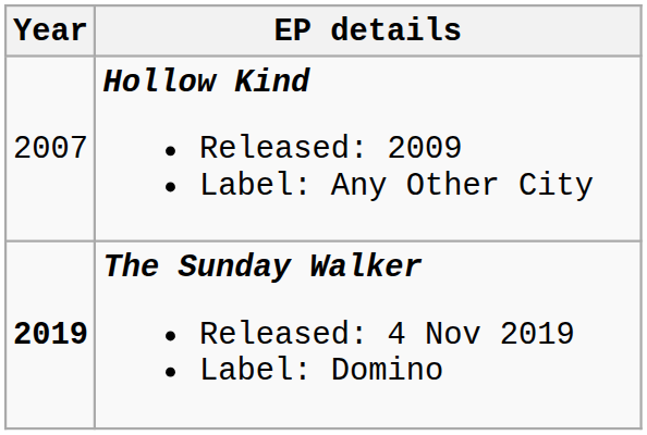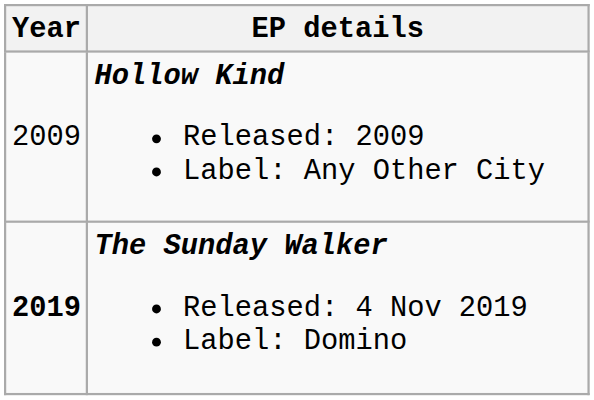 <table class="wikitable">
 <tr>
 <th>Year</th>
 <th width="220">EP details</th>
 </tr>
 <tr>
-<td align="center">2007</td>
+<td align="center">2009</td>
 <td><strong><em>Hollow Kind</em></strong><br><ul><li>Released: 2009</li><li>Label: Any Other City</li></ul></td>
 </tr>
 <tr>
 <td align="center"><strong>2019</strong></td>
 <td><strong><em>The Sunday Walker</em></strong><br><ul><li>Released: 4 Nov 2019</li><li>Label: Domino</li></ul></td>
 </tr>
 </table>
